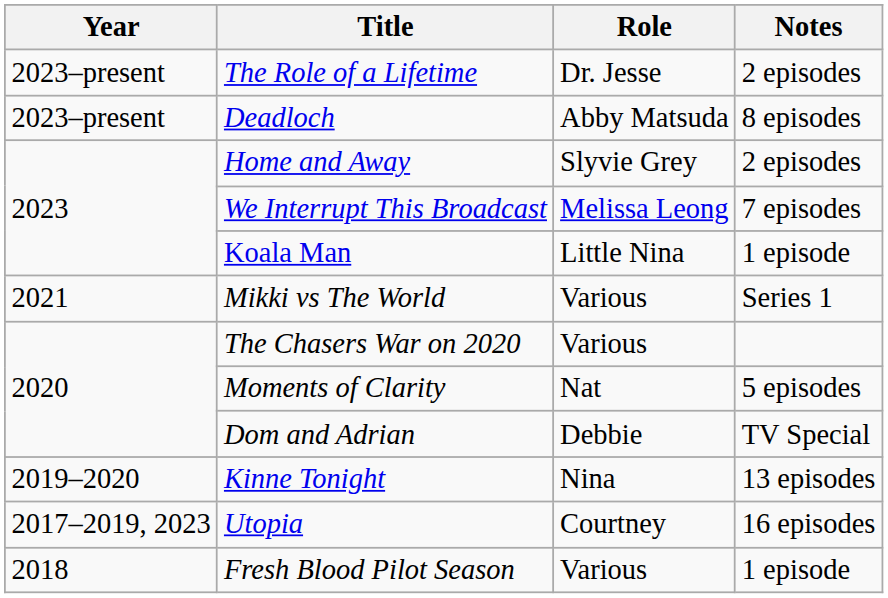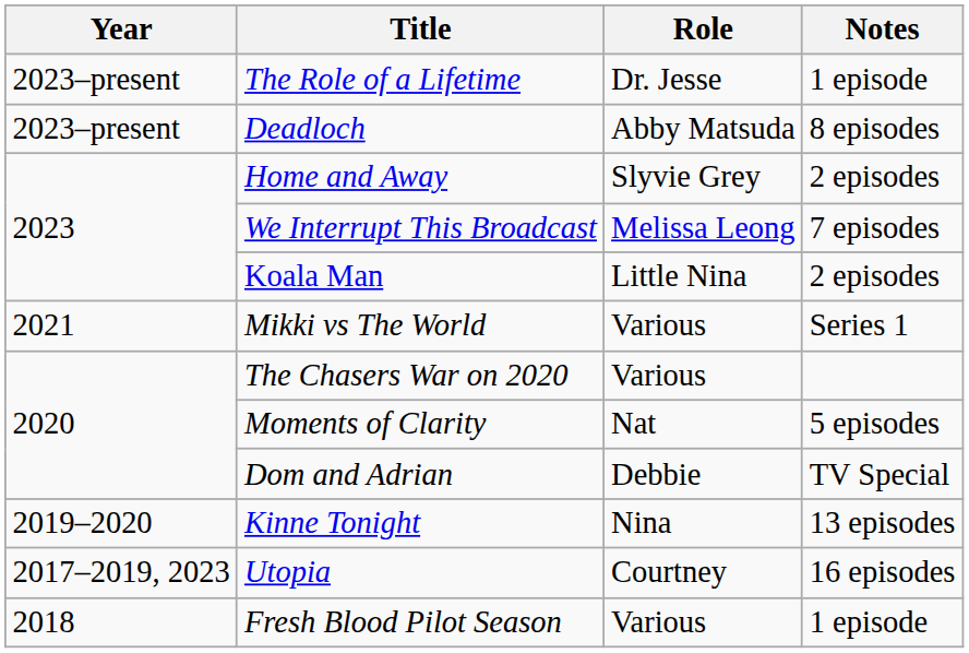 <table class="wikitable">
 <tr>
 <th>Year</th>
 <th>Title</th>
 <th>Role</th>
 <th>Notes</th>
 </tr>
 <tr>
 <td>2023–present</td>
 <td><a href='#'><em>The Role of a Lifetime</em></a></td>
 <td>Dr. Jesse</td>
-<td>2 episodes</td>
+<td>1 episode</td>
 </tr>
 <tr>
 <td>2023–present</td>
 <td><em><a href='#'>Deadloch</a></em></td>
 <td>Abby Matsuda</td>
 <td>8 episodes</td>
 </tr>
 <tr>
 <td rowspan="3">2023</td>
 <td><em><a href='#'>Home and Away</a></em></td>
 <td>Slyvie Grey</td>
 <td>2 episodes</td>
 </tr>
 <tr>
 <td><em><a href='#'>We Interrupt This Broadcast</a></em></td>
 <td><a href='#'>Melissa Leong</a></td>
 <td>7 episodes</td>
 </tr>
 <tr>
 <td><a href='#'>Koala Man</a></td>
 <td>Little Nina</td>
-<td>1 episode</td>
+<td>2 episodes</td>
 </tr>
 <tr>
 <td>2021</td>
 <td><em>Mikki vs The World</em></td>
 <td>Various</td>
 <td>Series 1</td>
 </tr>
 <tr>
 <td rowspan="3">2020</td>
 <td><em>The Chasers War on 2020</em></td>
 <td>Various</td>
 <td></td>
 </tr>
 <tr>
 <td><em>Moments of Clarity</em></td>
 <td>Nat</td>
 <td>5 episodes</td>
 </tr>
 <tr>
 <td><em>Dom and Adrian</em></td>
 <td>Debbie</td>
 <td>TV Special</td>
 </tr>
 <tr>
 <td>2019–2020</td>
 <td><em><a href='#'>Kinne Tonight</a></em></td>
 <td>Nina</td>
 <td>13 episodes</td>
 </tr>
 <tr>
 <td>2017–2019, 2023</td>
 <td><em><a href='#'>Utopia</a></em></td>
 <td>Courtney</td>
 <td>16 episodes</td>
 </tr>
 <tr>
 <td>2018</td>
 <td><em>Fresh Blood Pilot Season</em></td>
 <td>Various</td>
 <td>1 episode</td>
 </tr>
 </table>
